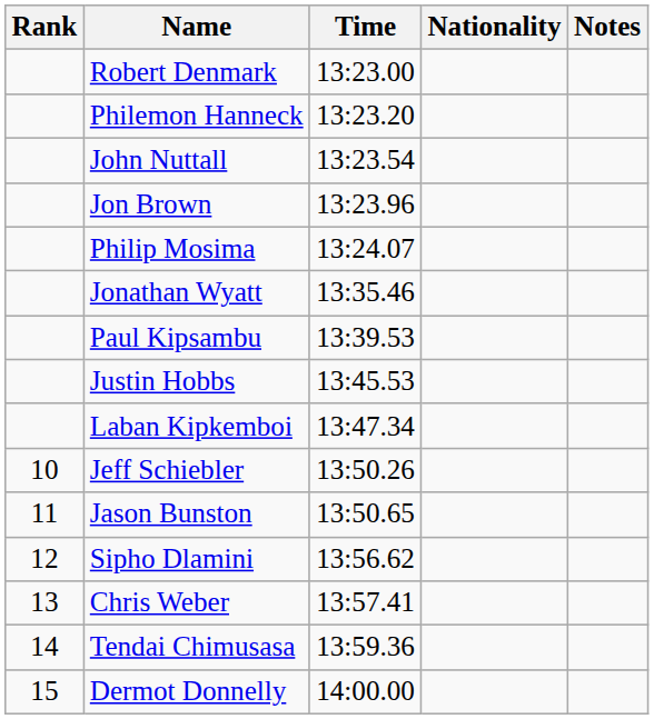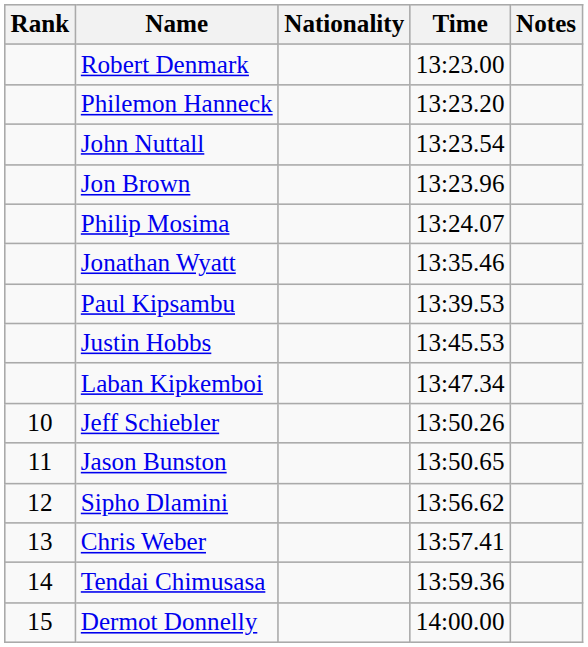 <table class="wikitable sortable" style=" text-align:center">
 <tr>
 <th>Rank</th>
 <th>Name</th>
+<th>Nationality</th>
 <th>Time</th>
-<th>Nationality</th>
 <th>Notes</th>
 </tr>
 <tr>
 <td></td>
 <td align=left><a href='#'>Robert Denmark</a></td>
+<td align=left></td>
 <td>13:23.00</td>
-<td align=left></td>
 <td></td>
 </tr>
 <tr>
 <td></td>
 <td align=left><a href='#'>Philemon Hanneck</a></td>
+<td align=left></td>
 <td>13:23.20</td>
-<td align=left></td>
 <td></td>
 </tr>
 <tr>
 <td></td>
 <td align=left><a href='#'>John Nuttall</a></td>
+<td align=left></td>
 <td>13:23.54</td>
-<td align=left></td>
 <td></td>
 </tr>
 <tr>
 <td></td>
 <td align=left><a href='#'>Jon Brown</a></td>
+<td align=left></td>
 <td>13:23.96</td>
-<td align=left></td>
 <td></td>
 </tr>
 <tr>
 <td></td>
 <td align=left><a href='#'>Philip Mosima</a></td>
+<td align=left></td>
 <td>13:24.07</td>
-<td align=left></td>
 <td></td>
 </tr>
 <tr>
 <td></td>
 <td align=left><a href='#'>Jonathan Wyatt</a></td>
+<td align=left></td>
 <td>13:35.46</td>
-<td align=left></td>
 <td></td>
 </tr>
 <tr>
 <td></td>
 <td align=left><a href='#'>Paul Kipsambu</a></td>
+<td align=left></td>
 <td>13:39.53</td>
-<td align=left></td>
 <td></td>
 </tr>
 <tr>
 <td></td>
 <td align=left><a href='#'>Justin Hobbs</a></td>
+<td align=left></td>
 <td>13:45.53</td>
-<td align=left></td>
 <td></td>
 </tr>
 <tr>
 <td></td>
 <td align=left><a href='#'>Laban Kipkemboi</a></td>
+<td align=left></td>
 <td>13:47.34</td>
-<td align=left></td>
 <td></td>
 </tr>
 <tr>
 <td>10</td>
 <td align=left><a href='#'>Jeff Schiebler</a></td>
+<td align=left></td>
 <td>13:50.26</td>
-<td align=left></td>
 <td></td>
 </tr>
 <tr>
 <td>11</td>
 <td align=left><a href='#'>Jason Bunston</a></td>
+<td align=left></td>
 <td>13:50.65</td>
-<td align=left></td>
 <td></td>
 </tr>
 <tr>
 <td>12</td>
 <td align=left><a href='#'>Sipho Dlamini</a></td>
+<td align=left></td>
 <td>13:56.62</td>
-<td align=left></td>
 <td></td>
 </tr>
 <tr>
 <td>13</td>
 <td align=left><a href='#'>Chris Weber</a></td>
+<td align=left></td>
 <td>13:57.41</td>
-<td align=left></td>
 <td></td>
 </tr>
 <tr>
 <td>14</td>
 <td align=left><a href='#'>Tendai Chimusasa</a></td>
+<td align=left></td>
 <td>13:59.36</td>
-<td align=left></td>
 <td></td>
 </tr>
 <tr>
 <td>15</td>
 <td align=left><a href='#'>Dermot Donnelly</a></td>
+<td align=left></td>
 <td>14:00.00</td>
-<td align=left></td>
 <td></td>
 </tr>
 </table>
